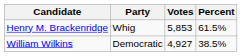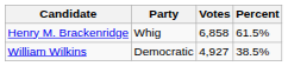 <table class=wikitable>
 <tr>
 <th>Candidate</th>
 <th>Party</th>
 <th>Votes</th>
 <th>Percent</th>
 </tr>
 <tr>
 <td><a href='#'>Henry M. Brackenridge</a></td>
 <td>Whig</td>
-<td>5,853</td>
+<td>6,858</td>
 <td>61.5%</td>
 </tr>
 <tr>
 <td><a href='#'>William Wilkins</a></td>
 <td>Democratic</td>
 <td>4,927</td>
 <td>38.5%</td>
 </tr>
 </table>
